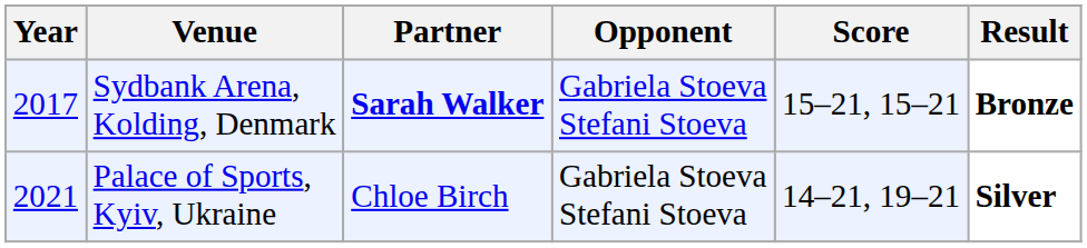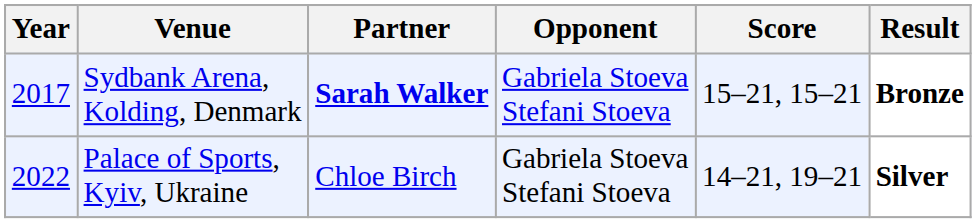 <table class="sortable wikitable" style="font-size: 90%;">
 <tr>
 <th>Year</th>
 <th>Venue</th>
 <th>Partner</th>
 <th>Opponent</th>
 <th>Score</th>
 <th>Result</th>
 </tr>
 <tr style="background:#ECF2FF">
 <td align="center"><a href='#'>2017</a></td>
 <td align="left"><a href='#'>Sydbank Arena</a>,<br><a href='#'>Kolding</a>, Denmark</td>
 <td align="left"><strong> <a href='#'>Sarah Walker</a></strong></td>
 <td align="left"> <a href='#'>Gabriela Stoeva</a><br> <a href='#'>Stefani Stoeva</a></td>
 <td align="left">15–21, 15–21</td>
 <td style="text-align:left; background:white"> <strong>Bronze</strong></td>
 </tr>
 <tr style="background:#ECF2FF">
-<td align="center"><a href='#'>2021</a></td>
+<td align="center"><a href='#'>2022</a></td>
 <td align="left"><a href='#'>Palace of Sports</a>,<br><a href='#'>Kyiv</a>, Ukraine</td>
 <td align="left"> <a href='#'>Chloe Birch</a></td>
 <td align="left"> Gabriela Stoeva<br> Stefani Stoeva</td>
 <td align="left">14–21, 19–21</td>
 <td style="text-align:left; background:white"> <strong>Silver</strong></td>
 </tr>
 </table>
